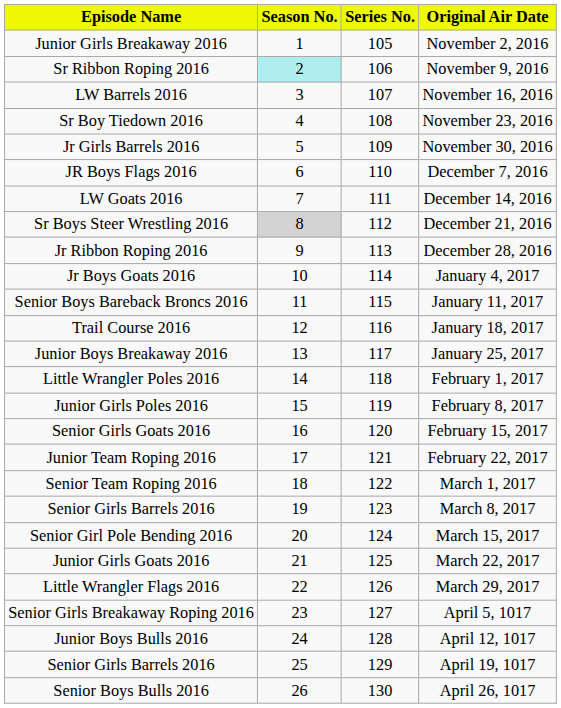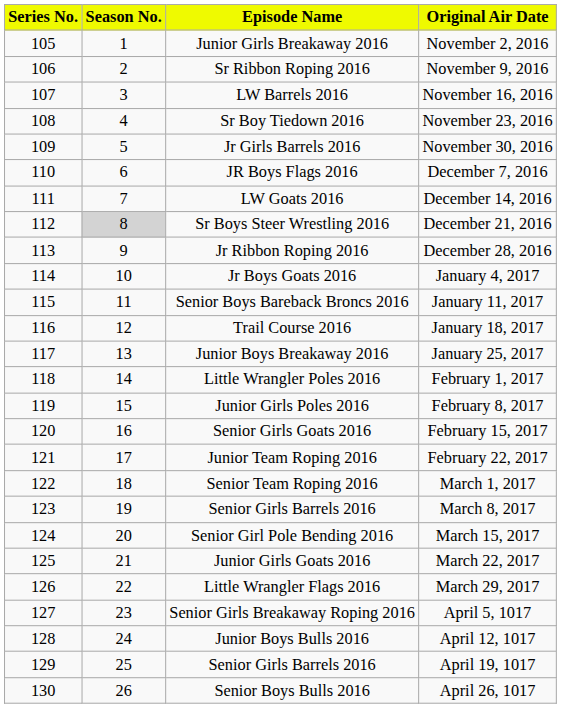 <table class="wikitable" style="text-align:center">
 <tr>
+<th scope="col" style="background-color: #EFFA00;">Series No.</th>
+<th scope="col" style="background-color: #EFFA00;">Season No.</th>
 <th scope="col" style="background-color: #EFFA00;">Episode Name</th>
-<th scope="col" style="background-color: #EFFA00;">Season No.</th>
-<th scope="col" style="background-color: #EFFA00;">Series No.</th>
 <th scope="col" style="background-color: #EFFA00;">Original Air Date</th>
 </tr>
 <tr>
+<td>105</td>
+<td>1</td>
 <td>Junior Girls Breakaway 2016</td>
-<td>1</td>
-<td>105</td>
 <td>November 2, 2016</td>
 </tr>
 <tr>
+<td>106</td>
+<td>2</td>
 <td>Sr Ribbon Roping 2016</td>
-<td style="background: paleturquoise;">2</td>
-<td>106</td>
 <td>November 9, 2016</td>
 </tr>
 <tr>
+<td>107</td>
+<td>3</td>
 <td>LW Barrels 2016</td>
-<td>3</td>
-<td>107</td>
 <td>November 16, 2016</td>
 </tr>
 <tr>
+<td>108</td>
+<td>4</td>
 <td>Sr Boy Tiedown 2016</td>
-<td>4</td>
-<td>108</td>
 <td>November 23, 2016</td>
 </tr>
 <tr>
+<td>109</td>
+<td>5</td>
 <td>Jr Girls Barrels 2016</td>
-<td>5</td>
-<td>109</td>
 <td>November 30, 2016</td>
 </tr>
 <tr>
+<td>110</td>
+<td>6</td>
 <td>JR Boys Flags 2016</td>
-<td>6</td>
-<td>110</td>
 <td>December 7, 2016</td>
 </tr>
 <tr>
+<td>111</td>
+<td>7</td>
 <td>LW Goats 2016</td>
-<td>7</td>
-<td>111</td>
 <td>December 14, 2016</td>
 </tr>
 <tr>
+<td>112</td>
+<td style="background: lightgrey;">8</td>
 <td>Sr Boys Steer Wrestling 2016</td>
-<td style="background: lightgrey;">8</td>
-<td>112</td>
 <td>December 21, 2016</td>
 </tr>
 <tr>
+<td>113</td>
+<td>9</td>
 <td>Jr Ribbon Roping 2016</td>
-<td>9</td>
-<td>113</td>
 <td>December 28, 2016</td>
 </tr>
 <tr>
+<td>114</td>
+<td>10</td>
 <td>Jr Boys Goats 2016</td>
-<td>10</td>
-<td>114</td>
 <td>January 4, 2017</td>
 </tr>
 <tr>
+<td>115</td>
+<td>11</td>
 <td>Senior Boys Bareback Broncs 2016</td>
-<td>11</td>
-<td>115</td>
 <td>January 11, 2017</td>
 </tr>
 <tr>
+<td>116</td>
+<td>12</td>
 <td>Trail Course 2016</td>
-<td>12</td>
-<td>116</td>
 <td>January 18, 2017</td>
 </tr>
 <tr>
+<td>117</td>
+<td>13</td>
 <td>Junior Boys Breakaway 2016</td>
-<td>13</td>
-<td>117</td>
 <td>January 25, 2017</td>
 </tr>
 <tr>
+<td>118</td>
+<td>14</td>
 <td>Little Wrangler Poles 2016</td>
-<td>14</td>
-<td>118</td>
 <td>February 1, 2017</td>
 </tr>
 <tr>
+<td>119</td>
+<td>15</td>
 <td>Junior Girls Poles 2016</td>
-<td>15</td>
-<td>119</td>
 <td>February 8, 2017</td>
 </tr>
 <tr>
+<td>120</td>
+<td>16</td>
 <td>Senior Girls Goats 2016</td>
-<td>16</td>
-<td>120</td>
 <td>February 15, 2017</td>
 </tr>
 <tr>
+<td>121</td>
+<td>17</td>
 <td>Junior Team Roping 2016</td>
-<td>17</td>
-<td>121</td>
 <td>February 22, 2017</td>
 </tr>
 <tr>
+<td>122</td>
+<td>18</td>
 <td>Senior Team Roping 2016</td>
-<td>18</td>
-<td>122</td>
 <td>March 1, 2017</td>
 </tr>
 <tr>
+<td>123</td>
+<td>19</td>
 <td>Senior Girls Barrels 2016</td>
-<td>19</td>
-<td>123</td>
 <td>March 8, 2017</td>
 </tr>
 <tr>
+<td>124</td>
+<td>20</td>
 <td>Senior Girl Pole Bending 2016</td>
-<td>20</td>
-<td>124</td>
 <td>March 15, 2017</td>
 </tr>
 <tr>
+<td>125</td>
+<td>21</td>
 <td>Junior Girls Goats 2016</td>
-<td>21</td>
-<td>125</td>
 <td>March 22, 2017</td>
 </tr>
 <tr>
+<td>126</td>
+<td>22</td>
 <td>Little Wrangler Flags 2016</td>
-<td>22</td>
-<td>126</td>
 <td>March 29, 2017</td>
 </tr>
 <tr>
+<td>127</td>
+<td>23</td>
 <td>Senior Girls Breakaway Roping 2016</td>
-<td>23</td>
-<td>127</td>
 <td>April 5, 1017</td>
 </tr>
 <tr>
+<td>128</td>
+<td>24</td>
 <td>Junior Boys Bulls 2016</td>
-<td>24</td>
-<td>128</td>
 <td>April 12, 1017</td>
 </tr>
 <tr>
+<td>129</td>
+<td>25</td>
 <td>Senior Girls Barrels 2016</td>
-<td>25</td>
-<td>129</td>
 <td>April 19, 1017</td>
 </tr>
 <tr>
+<td>130</td>
+<td>26</td>
 <td>Senior Boys Bulls 2016</td>
-<td>26</td>
-<td>130</td>
 <td>April 26, 1017</td>
 </tr>
 </table>
